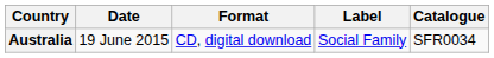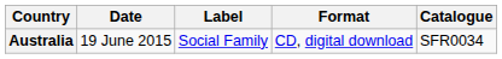 <table class="wikitable plainrowheaders">
 <tr>
 <th scope="col">Country</th>
 <th scope="col">Date</th>
+<th scope="col">Label</th>
 <th scope="col">Format</th>
-<th scope="col">Label</th>
 <th scope="col">Catalogue</th>
 </tr>
 <tr>
 <th scope="row">Australia</th>
 <td>19 June 2015</td>
+<td><a href='#'>Social Family</a></td>
 <td><a href='#'>CD</a>, <a href='#'>digital download</a></td>
-<td><a href='#'>Social Family</a></td>
 <td>SFR0034</td>
 </tr>
 </table>
